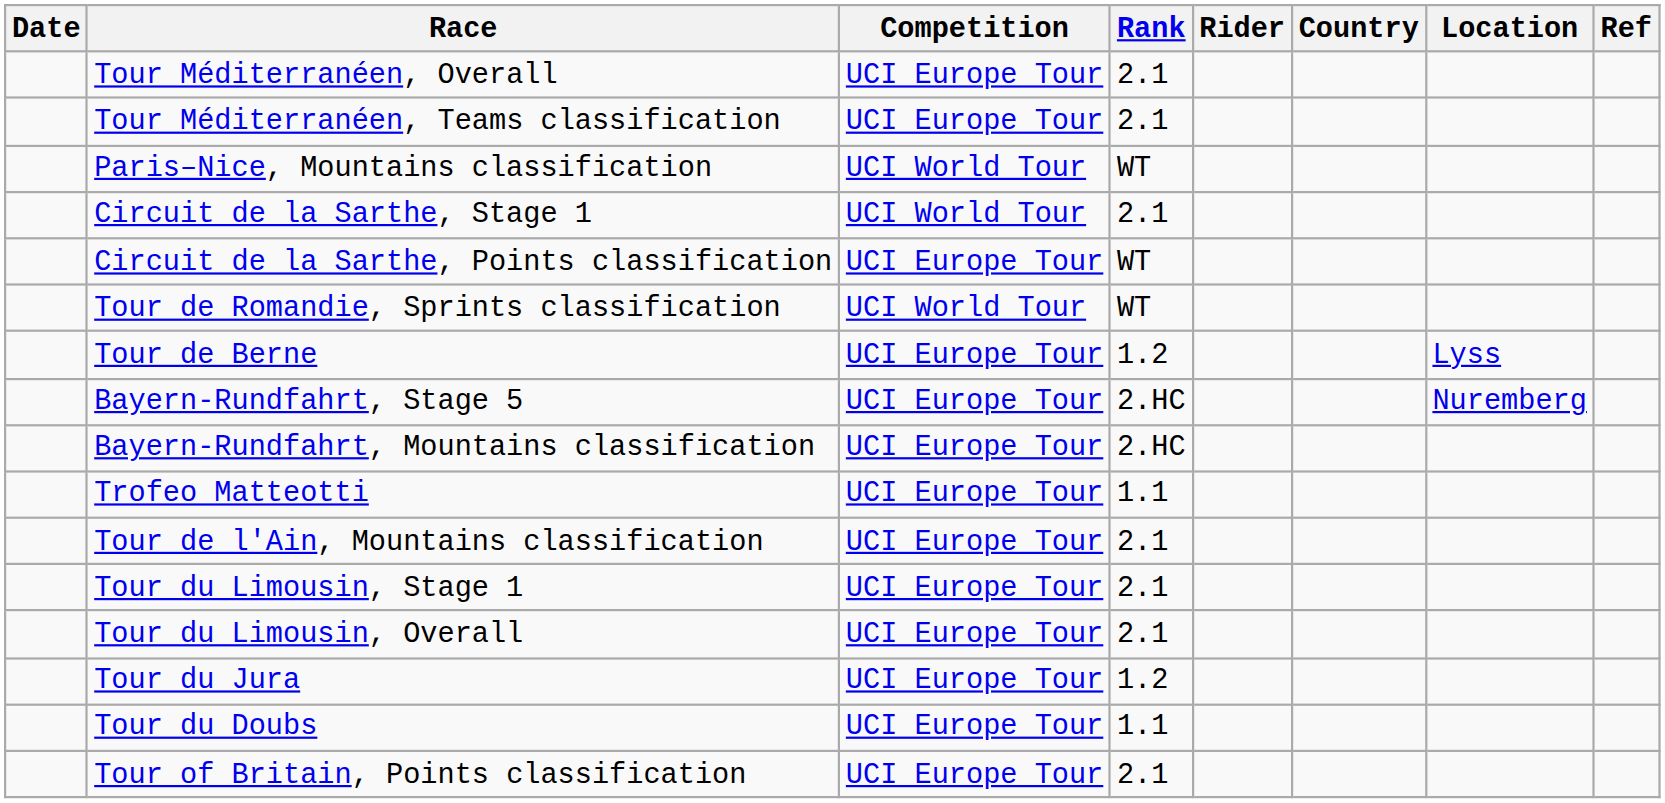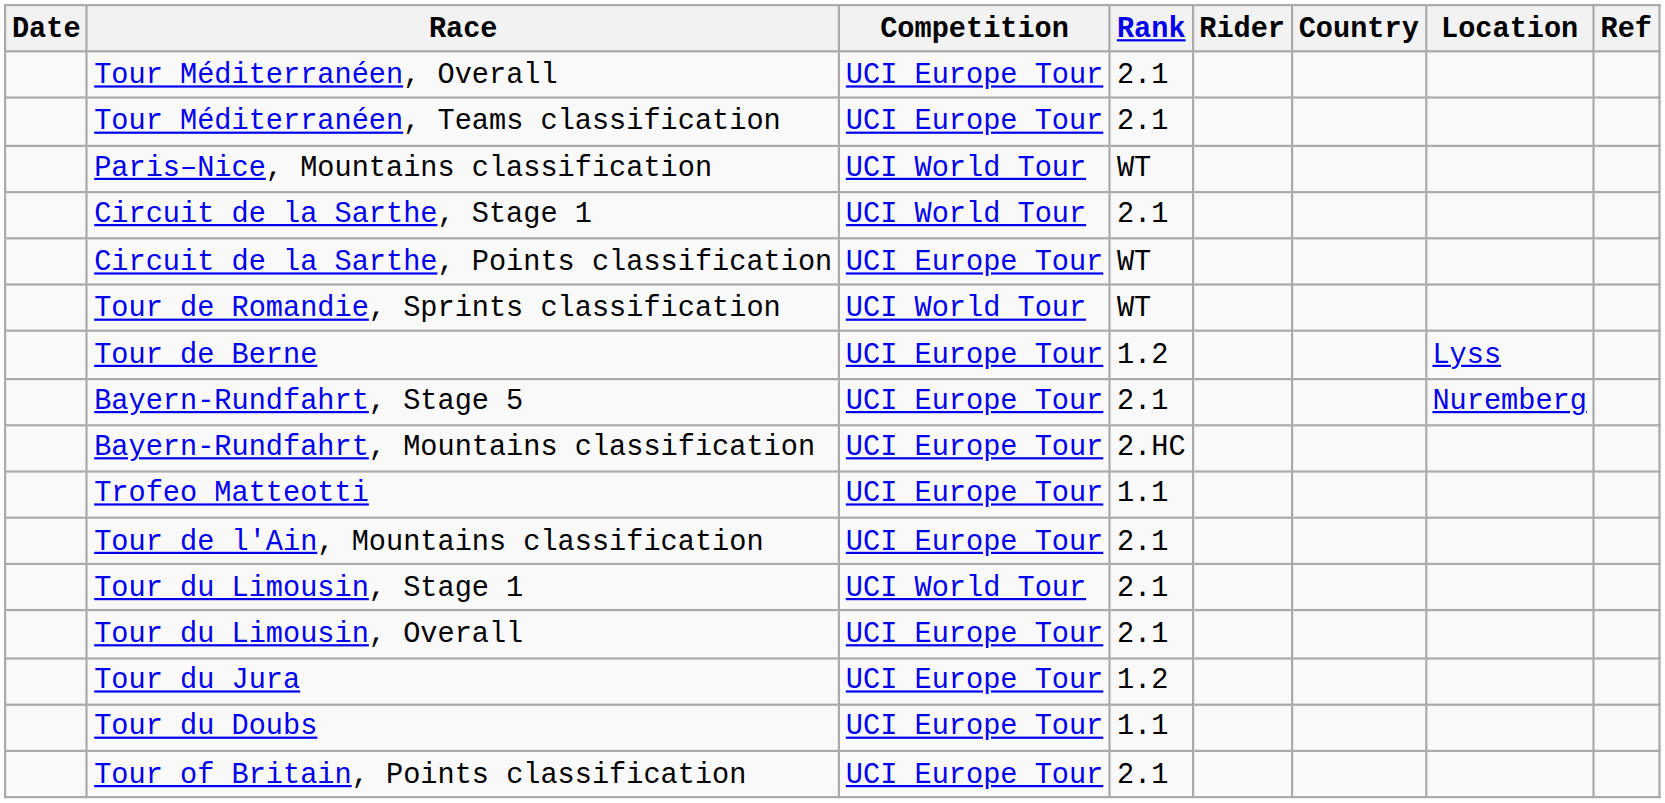 <table class="wikitable sortable">
 <tr>
 <th>Date</th>
 <th>Race</th>
 <th>Competition</th>
 <th><a href='#'>Rank</a></th>
 <th>Rider</th>
 <th>Country</th>
 <th>Location</th>
 <th>Ref</th>
 </tr>
 <tr>
 <td></td>
 <td><a href='#'>Tour Méditerranéen</a>, Overall</td>
 <td><a href='#'>UCI Europe Tour</a></td>
 <td>2.1</td>
 <td></td>
 <td></td>
 <td></td>
 <td></td>
 </tr>
 <tr>
 <td></td>
 <td><a href='#'>Tour Méditerranéen</a>, Teams classification</td>
 <td><a href='#'>UCI Europe Tour</a></td>
 <td>2.1</td>
 <td align="center"></td>
 <td></td>
 <td></td>
 <td></td>
 </tr>
 <tr>
 <td></td>
 <td><a href='#'>Paris–Nice</a>, Mountains classification</td>
 <td><a href='#'>UCI World Tour</a></td>
 <td>WT</td>
 <td></td>
 <td></td>
 <td></td>
 <td></td>
 </tr>
 <tr>
 <td></td>
 <td><a href='#'>Circuit de la Sarthe</a>, Stage 1</td>
 <td><a href='#'>UCI World Tour</a></td>
 <td>2.1</td>
 <td></td>
 <td></td>
 <td></td>
 <td></td>
 </tr>
 <tr>
 <td></td>
 <td><a href='#'>Circuit de la Sarthe</a>, Points classification</td>
 <td><a href='#'>UCI Europe Tour</a></td>
 <td>WT</td>
 <td></td>
 <td></td>
 <td></td>
 <td></td>
 </tr>
 <tr>
 <td></td>
 <td><a href='#'>Tour de Romandie</a>, Sprints classification</td>
 <td><a href='#'>UCI World Tour</a></td>
 <td>WT</td>
 <td></td>
 <td></td>
 <td></td>
 <td></td>
 </tr>
 <tr>
 <td></td>
 <td><a href='#'>Tour de Berne</a></td>
 <td><a href='#'>UCI Europe Tour</a></td>
 <td>1.2</td>
 <td></td>
 <td></td>
 <td><a href='#'>Lyss</a></td>
 <td></td>
 </tr>
 <tr>
 <td></td>
 <td><a href='#'>Bayern-Rundfahrt</a>, Stage 5</td>
 <td><a href='#'>UCI Europe Tour</a></td>
-<td>2.HC</td>
+<td>2.1</td>
 <td></td>
 <td></td>
 <td><a href='#'>Nuremberg</a></td>
 <td></td>
 </tr>
 <tr>
 <td></td>
 <td><a href='#'>Bayern-Rundfahrt</a>, Mountains classification</td>
 <td><a href='#'>UCI Europe Tour</a></td>
 <td>2.HC</td>
 <td></td>
 <td></td>
 <td></td>
 <td></td>
 </tr>
 <tr>
 <td></td>
 <td><a href='#'>Trofeo Matteotti</a></td>
 <td><a href='#'>UCI Europe Tour</a></td>
 <td>1.1</td>
 <td></td>
 <td></td>
 <td></td>
 <td></td>
 </tr>
 <tr>
 <td></td>
 <td><a href='#'>Tour de l'Ain</a>, Mountains classification</td>
 <td><a href='#'>UCI Europe Tour</a></td>
 <td>2.1</td>
 <td></td>
 <td></td>
 <td></td>
 <td></td>
 </tr>
 <tr>
 <td></td>
 <td><a href='#'>Tour du Limousin</a>, Stage 1</td>
-<td><a href='#'>UCI Europe Tour</a></td>
+<td><a href='#'>UCI World Tour</a></td>
 <td>2.1</td>
 <td></td>
 <td></td>
 <td></td>
 <td></td>
 </tr>
 <tr>
 <td></td>
 <td><a href='#'>Tour du Limousin</a>, Overall</td>
 <td><a href='#'>UCI Europe Tour</a></td>
 <td>2.1</td>
 <td></td>
 <td></td>
 <td></td>
 <td></td>
 </tr>
 <tr>
 <td></td>
 <td><a href='#'>Tour du Jura</a></td>
 <td><a href='#'>UCI Europe Tour</a></td>
 <td>1.2</td>
 <td></td>
 <td></td>
 <td></td>
 <td></td>
 </tr>
 <tr>
 <td></td>
 <td><a href='#'>Tour du Doubs</a></td>
 <td><a href='#'>UCI Europe Tour</a></td>
 <td>1.1</td>
 <td></td>
 <td></td>
 <td></td>
 <td></td>
 </tr>
 <tr>
 <td></td>
 <td><a href='#'>Tour of Britain</a>, Points classification</td>
 <td><a href='#'>UCI Europe Tour</a></td>
 <td>2.1</td>
 <td></td>
 <td></td>
 <td></td>
 <td></td>
 </tr>
 </table>
